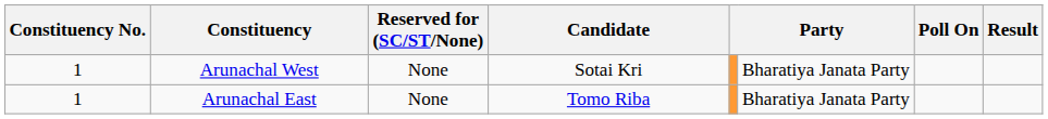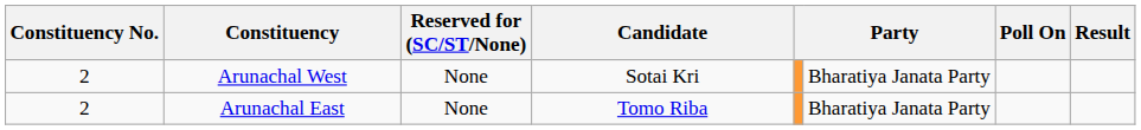 <table class="wikitable sortable" style="text-align:center">
 <tr>
 <th>Constituency No.</th>
 <th style="width:180px;">Constituency</th>
 <th>Reserved for<br>(<a href='#'>SC/ST</a>/None)</th>
 <th style="width:200px;">Candidate</th>
 <th colspan="2">Party</th>
 <th>Poll On</th>
 <th>Result</th>
 </tr>
 <tr>
-<td style="text-align:center;">1</td>
+<td style="text-align:center;">2</td>
 <td><a href='#'>Arunachal West</a></td>
 <td>None</td>
 <td>Sotai Kri</td>
 <td bgcolor=#FF9933></td>
 <td>Bharatiya Janata Party</td>
 <td></td>
 <td></td>
 </tr>
 <tr>
-<td style="text-align:center;">1</td>
+<td style="text-align:center;">2</td>
 <td><a href='#'>Arunachal East</a></td>
 <td>None</td>
 <td><a href='#'>Tomo Riba</a></td>
 <td bgcolor=#FF9933></td>
 <td>Bharatiya Janata Party</td>
 <td></td>
 <td></td>
 </tr>
 </table>
